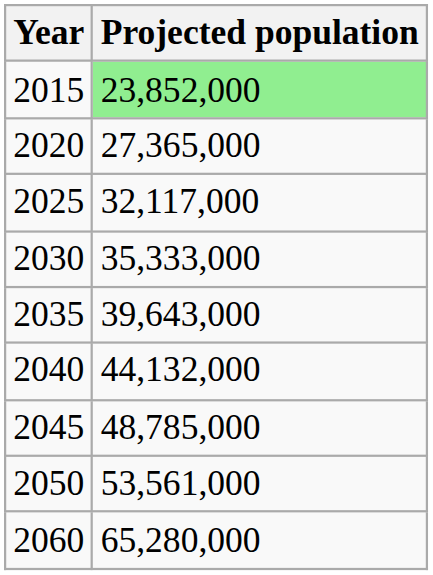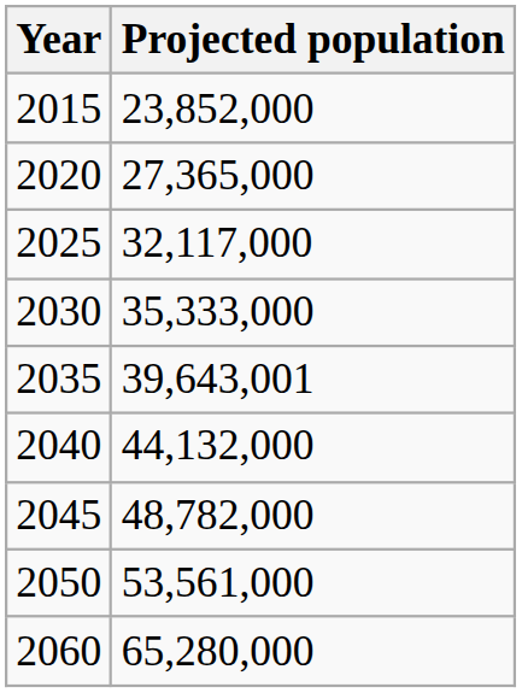 <table class="wikitable">
 <tr>
 <th>Year</th>
 <th>Projected population</th>
 </tr>
 <tr>
 <td>2015</td>
-<td style="background: lightgreen;">23,852,000</td>
+<td>23,852,000</td>
 </tr>
 <tr>
 <td>2020</td>
 <td>27,365,000</td>
 </tr>
 <tr>
 <td>2025</td>
 <td>32,117,000</td>
 </tr>
 <tr>
 <td>2030</td>
 <td>35,333,000</td>
 </tr>
 <tr>
 <td>2035</td>
-<td>39,643,000</td>
+<td>39,643,001</td>
 </tr>
 <tr>
 <td>2040</td>
 <td>44,132,000</td>
 </tr>
 <tr>
 <td>2045</td>
-<td>48,785,000</td>
+<td>48,782,000</td>
 </tr>
 <tr>
 <td>2050</td>
 <td>53,561,000</td>
 </tr>
 <tr>
 <td>2060</td>
 <td>65,280,000</td>
 </tr>
 </table>
